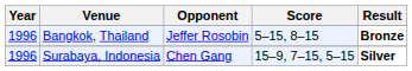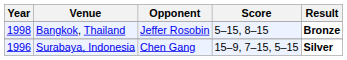 <table class="sortable wikitable" style="font-size: 90%;">
 <tr>
 <th>Year</th>
 <th>Venue</th>
 <th>Opponent</th>
 <th>Score</th>
 <th>Result</th>
 </tr>
 <tr>
 </tr>
 <tr style="background:#ECF2FF">
-<td align="center"><a href='#'>1996</a></td>
+<td align="center"><a href='#'>1998</a></td>
 <td align="left"><a href='#'>Bangkok</a>, <a href='#'>Thailand</a></td>
 <td align="left"> <a href='#'>Jeffer Rosobin</a></td>
 <td align="left">5–15, 8–15</td>
 <td style="text-align:left; background:white"> <strong>Bronze</strong></td>
 </tr>
 <tr>
 </tr>
 <tr style="background:#ECF2FF">
 <td align="center"><a href='#'>1996</a></td>
 <td align="left"><a href='#'>Surabaya, Indonesia</a></td>
 <td align="left"> <a href='#'>Chen Gang</a></td>
 <td align="left">15–9, 7–15, 5–15</td>
 <td style="text-align:left; background:white"> <strong>Silver</strong></td>
 </tr>
 </table>
